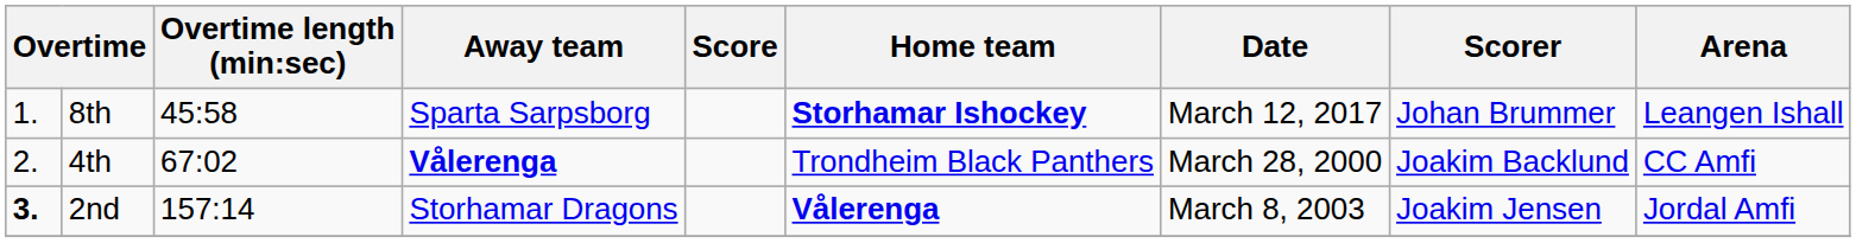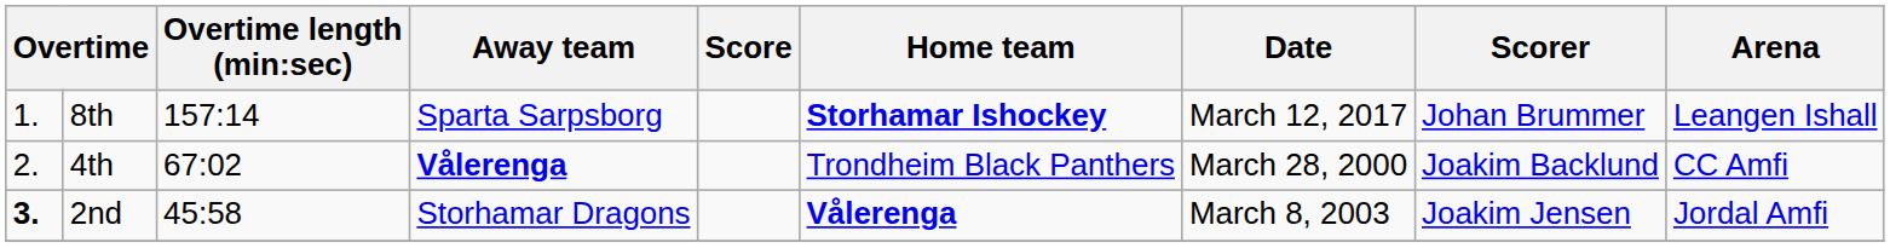 <table class="wikitable">
 <tr>
 <th colspan="2">Overtime</th>
 <th>Overtime length<br>(min:sec)</th>
 <th>Away team</th>
 <th>Score</th>
 <th>Home team</th>
 <th>Date</th>
 <th>Scorer</th>
 <th>Arena</th>
 </tr>
 <tr>
 <td>1.</td>
 <td>8th</td>
-<td>45:58</td>
+<td>157:14</td>
 <td><a href='#'>Sparta Sarpsborg</a></td>
 <td></td>
 <td><strong><a href='#'>Storhamar Ishockey</a></strong></td>
 <td>March 12, 2017</td>
 <td><a href='#'>Johan Brummer</a></td>
 <td><a href='#'>Leangen Ishall</a></td>
 </tr>
 <tr>
 <td>2.</td>
 <td>4th</td>
 <td>67:02</td>
 <td><strong><a href='#'>Vålerenga</a></strong></td>
 <td></td>
 <td><a href='#'>Trondheim Black Panthers</a></td>
 <td>March 28, 2000</td>
 <td><a href='#'>Joakim Backlund</a></td>
 <td><a href='#'>CC Amfi</a></td>
 </tr>
 <tr>
 <td><strong>3.</strong></td>
 <td>2nd</td>
-<td>157:14</td>
+<td>45:58</td>
 <td><a href='#'>Storhamar Dragons</a></td>
 <td></td>
 <td><strong><a href='#'>Vålerenga</a></strong></td>
 <td>March 8, 2003</td>
 <td><a href='#'>Joakim Jensen</a></td>
 <td><a href='#'>Jordal Amfi</a></td>
 </tr>
 <tr>
 </tr>
 </table>
